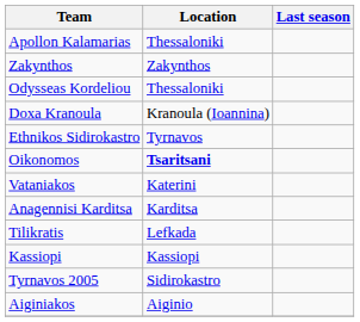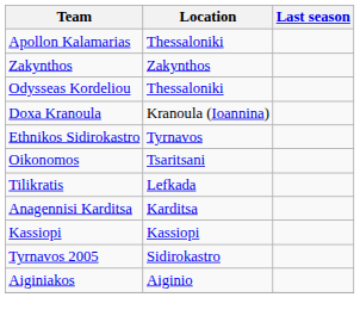 <table class="wikitable sortable">
 <tr>
 <th>Team</th>
 <th>Location</th>
 <th><a href='#'>Last season</a></th>
 </tr>
 <tr>
 <td><a href='#'>Apollon Kalamarias</a></td>
 <td><a href='#'>Thessaloniki</a></td>
 <td></td>
 </tr>
 <tr>
 <td><a href='#'>Zakynthos</a></td>
 <td><a href='#'>Zakynthos</a></td>
 <td></td>
 </tr>
 <tr>
 <td><a href='#'>Odysseas Kordeliou</a></td>
 <td><a href='#'>Thessaloniki</a></td>
 <td></td>
 </tr>
 <tr>
 <td><a href='#'>Doxa Kranoula</a></td>
 <td>Kranoula (<a href='#'>Ioannina</a>)</td>
 <td></td>
 </tr>
 <tr>
 <td><a href='#'>Ethnikos Sidirokastro</a></td>
 <td><a href='#'>Tyrnavos</a></td>
 <td></td>
 </tr>
 <tr>
 <td><a href='#'>Oikonomos</a></td>
-<td><strong><a href='#'>Tsaritsani</a></strong></td>
+<td><a href='#'>Tsaritsani</a></td>
 <td></td>
 </tr>
 <tr>
-<td><a href='#'>Vataniakos</a></td>
-<td><a href='#'>Katerini</a></td>
+<td><a href='#'>Tilikratis</a></td>
+<td><a href='#'>Lefkada</a></td>
 <td></td>
 </tr>
 <tr>
 <td><a href='#'>Anagennisi Karditsa</a></td>
 <td><a href='#'>Karditsa</a></td>
-<td></td>
-</tr>
-<tr>
-<td><a href='#'>Tilikratis</a></td>
-<td><a href='#'>Lefkada</a></td>
 <td></td>
 </tr>
 <tr>
 <td><a href='#'>Kassiopi</a></td>
 <td><a href='#'>Kassiopi</a></td>
 <td></td>
 </tr>
 <tr>
 <td><a href='#'>Tyrnavos 2005</a></td>
 <td><a href='#'>Sidirokastro</a></td>
 <td></td>
 </tr>
 <tr>
 <td><a href='#'>Aiginiakos</a></td>
 <td><a href='#'>Aiginio</a></td>
 <td></td>
 </tr>
 <tr>
 </tr>
 </table>
